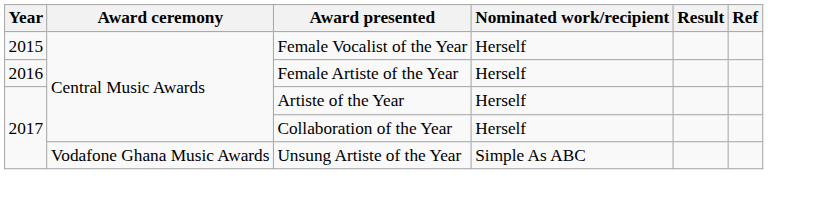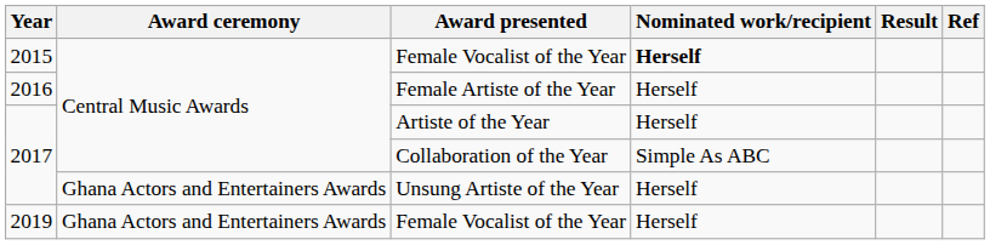 <table class="wikitable">
 <tr>
 <th>Year</th>
 <th>Award ceremony</th>
 <th>Award presented</th>
 <th>Nominated work/recipient</th>
 <th>Result</th>
 <th>Ref</th>
 </tr>
 <tr>
 <td>2015</td>
 <td rowspan="4">Central Music Awards</td>
 <td>Female Vocalist of the Year</td>
-<td>Herself</td>
+<td><strong>Herself</strong></td>
 <td></td>
 <td></td>
 </tr>
 <tr>
 <td>2016</td>
 <td>Female Artiste of the Year</td>
 <td>Herself</td>
 <td></td>
 <td></td>
 </tr>
 <tr>
 <td rowspan="3">2017</td>
 <td>Artiste of the Year</td>
 <td>Herself</td>
 <td></td>
 <td></td>
 </tr>
 <tr>
 <td>Collaboration of the Year</td>
+<td>Simple As ABC</td>
+<td></td>
+<td></td>
+</tr>
+<tr>
+<td>Ghana Actors and Entertainers Awards</td>
+<td>Unsung Artiste of the Year</td>
 <td>Herself</td>
 <td></td>
 <td></td>
 </tr>
 <tr>
-<td>Vodafone Ghana Music Awards</td>
-<td>Unsung Artiste of the Year</td>
-<td>Simple As ABC</td>
+<td>2019</td>
+<td>Ghana Actors and Entertainers Awards</td>
+<td>Female Vocalist of the Year</td>
+<td>Herself</td>
 <td></td>
 <td></td>
 </tr>
 </table>
